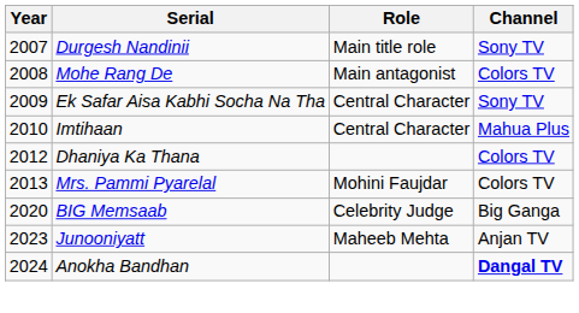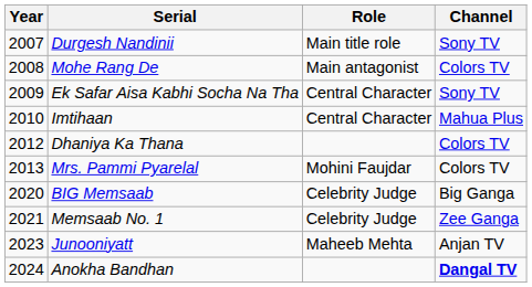 <table class="wikitable sortable">
 <tr>
 <th>Year</th>
 <th>Serial</th>
 <th>Role</th>
 <th>Channel</th>
 </tr>
 <tr>
 <td>2007</td>
 <td><em><a href='#'>Durgesh Nandinii</a></em></td>
 <td>Main title role</td>
 <td><a href='#'>Sony TV</a></td>
 </tr>
 <tr>
 <td>2008</td>
 <td><em><a href='#'>Mohe Rang De</a></em></td>
 <td>Main antagonist</td>
 <td><a href='#'>Colors TV</a></td>
 </tr>
 <tr>
 <td>2009</td>
 <td><em>Ek Safar Aisa Kabhi Socha Na Tha</em></td>
 <td>Central Character</td>
 <td><a href='#'>Sony TV</a></td>
 </tr>
 <tr>
 <td>2010</td>
 <td><em>Imtihaan</em></td>
 <td>Central Character</td>
 <td><a href='#'>Mahua Plus</a></td>
 </tr>
 <tr>
 <td>2012</td>
 <td><em>Dhaniya Ka Thana</em></td>
 <td></td>
 <td><a href='#'>Colors TV</a></td>
 </tr>
 <tr>
 <td>2013</td>
 <td><em><a href='#'>Mrs. Pammi Pyarelal</a></em></td>
 <td>Mohini Faujdar</td>
 <td>Colors TV</td>
 </tr>
 <tr>
 <td>2020</td>
 <td><em><a href='#'>BIG Memsaab</a></em></td>
 <td>Celebrity Judge</td>
 <td>Big Ganga</td>
 </tr>
 <tr>
+<td>2021</td>
+<td><em>Memsaab No. 1</em></td>
+<td>Celebrity Judge</td>
+<td><a href='#'>Zee Ganga</a></td>
+</tr>
+<tr>
 <td>2023</td>
 <td><em><a href='#'>Junooniyatt</a></em></td>
 <td>Maheeb Mehta</td>
 <td>Anjan TV</td>
 </tr>
 <tr>
 <td>2024</td>
 <td><em>Anokha Bandhan</em></td>
 <td></td>
 <td><strong><a href='#'>Dangal TV</a></strong></td>
 </tr>
 </table>
